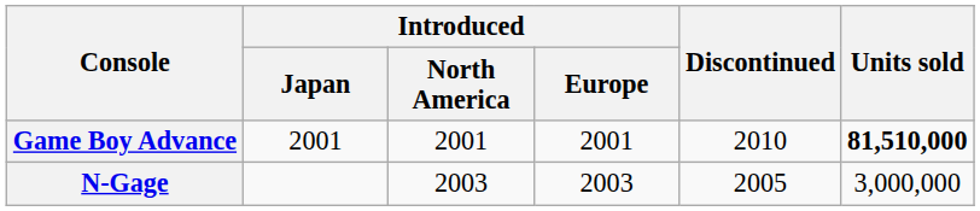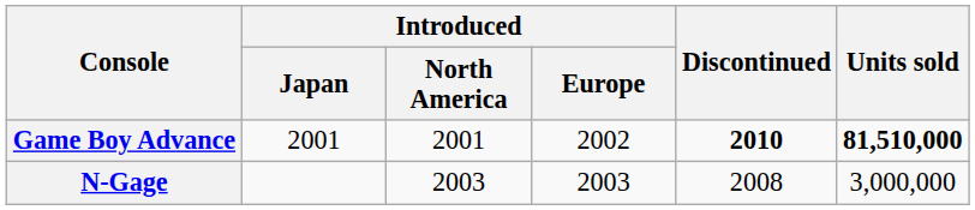 <table class="wikitable" style="margin: 1em auto 1em auto;">
 <tr>
 <th rowspan="2">Console</th>
 <th colspan="3">Introduced</th>
 <th rowspan="2">Discontinued</th>
 <th rowspan="2">Units sold</th>
 </tr>
 <tr>
 <th style="width:5em;">Japan</th>
 <th style="width:5em;">North America</th>
 <th style="width:5em;">Europe</th>
 </tr>
 <tr style="text-align: center;">
 <th><a href='#'>Game Boy Advance</a></th>
 <td>2001</td>
 <td>2001</td>
-<td>2001</td>
-<td>2010</td>
+<td>2002</td>
+<td><strong>2010</strong></td>
 <td><strong>81,510,000</strong></td>
 </tr>
 <tr style="text-align: center;">
 <th><a href='#'>N-Gage</a></th>
 <td></td>
 <td>2003</td>
 <td>2003</td>
-<td>2005</td>
+<td>2008</td>
 <td>3,000,000</td>
 </tr>
 </table>
